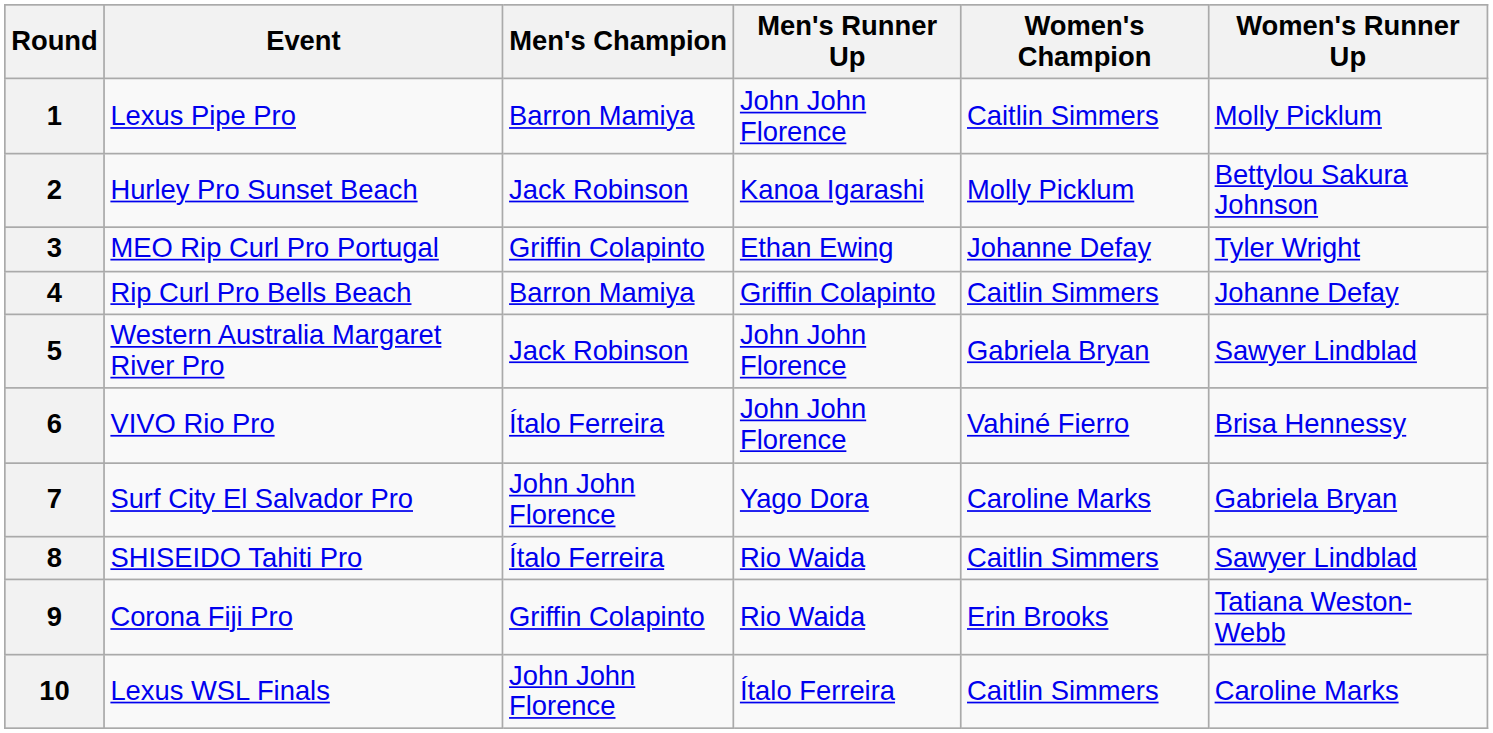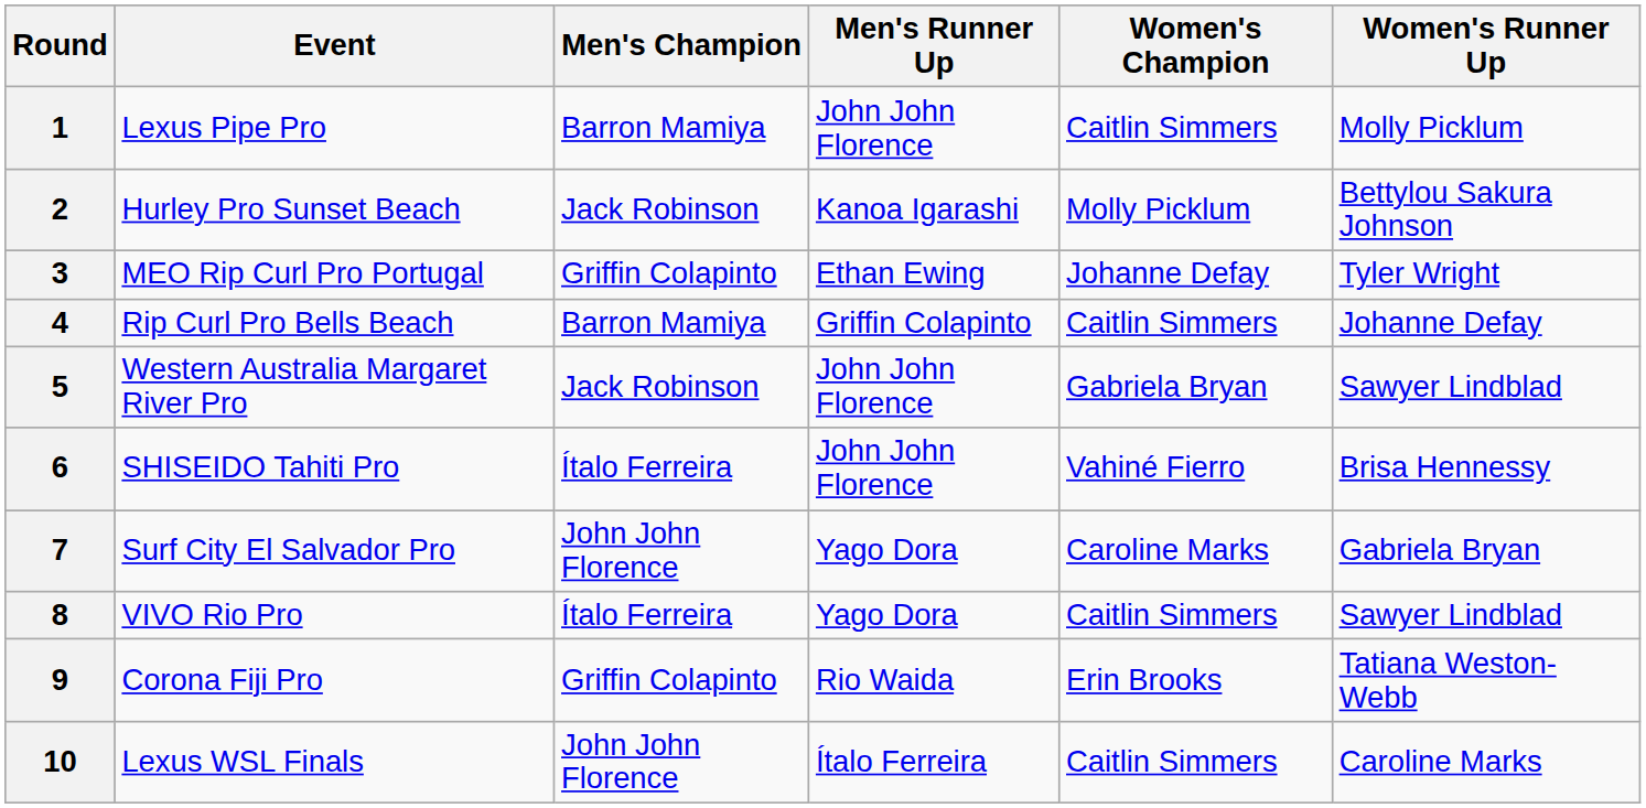 <table class="wikitable">
 <tr>
 <th>Round</th>
 <th>Event</th>
 <th>Men's Champion</th>
 <th>Men's Runner Up</th>
 <th>Women's Champion</th>
 <th>Women's Runner Up</th>
 </tr>
 <tr>
 <th>1</th>
 <td> <a href='#'>Lexus Pipe Pro</a></td>
 <td> <a href='#'>Barron Mamiya</a></td>
 <td> <a href='#'>John John Florence</a></td>
 <td> <a href='#'>Caitlin Simmers</a></td>
 <td> <a href='#'>Molly Picklum</a></td>
 </tr>
 <tr>
 <th>2</th>
 <td> <a href='#'>Hurley Pro Sunset Beach</a></td>
 <td> <a href='#'>Jack Robinson</a></td>
 <td> <a href='#'>Kanoa Igarashi</a></td>
 <td> <a href='#'>Molly Picklum</a></td>
 <td> <a href='#'>Bettylou Sakura Johnson</a></td>
 </tr>
 <tr>
 <th>3</th>
 <td> <a href='#'>MEO Rip Curl Pro Portugal</a></td>
 <td> <a href='#'>Griffin Colapinto</a></td>
 <td> <a href='#'>Ethan Ewing</a></td>
 <td> <a href='#'>Johanne Defay</a></td>
 <td> <a href='#'>Tyler Wright</a></td>
 </tr>
 <tr>
 <th>4</th>
 <td> <a href='#'>Rip Curl Pro Bells Beach</a></td>
 <td> <a href='#'>Barron Mamiya</a></td>
 <td> <a href='#'>Griffin Colapinto</a></td>
 <td> <a href='#'>Caitlin Simmers</a></td>
 <td> <a href='#'>Johanne Defay</a></td>
 </tr>
 <tr>
 <th>5</th>
 <td> <a href='#'>Western Australia Margaret River Pro</a></td>
 <td> <a href='#'>Jack Robinson</a></td>
 <td> <a href='#'>John John Florence</a></td>
 <td> <a href='#'>Gabriela Bryan</a></td>
 <td> <a href='#'>Sawyer Lindblad</a></td>
 </tr>
 <tr>
 <th>6</th>
-<td> <a href='#'>VIVO Rio Pro</a></td>
+<td> <a href='#'>SHISEIDO Tahiti Pro</a></td>
 <td> <a href='#'>Ítalo Ferreira</a></td>
 <td> <a href='#'>John John Florence</a></td>
 <td> <a href='#'>Vahiné Fierro</a></td>
 <td> <a href='#'>Brisa Hennessy</a></td>
 </tr>
 <tr>
 <th>7</th>
 <td> <a href='#'>Surf City El Salvador Pro</a></td>
 <td> <a href='#'>John John Florence</a></td>
 <td> <a href='#'>Yago Dora</a></td>
 <td> <a href='#'>Caroline Marks</a></td>
 <td> <a href='#'>Gabriela Bryan</a></td>
 </tr>
 <tr>
 <th>8</th>
-<td> <a href='#'>SHISEIDO Tahiti Pro</a></td>
+<td> <a href='#'>VIVO Rio Pro</a></td>
 <td> <a href='#'>Ítalo Ferreira</a></td>
-<td> <a href='#'>Rio Waida</a></td>
+<td> <a href='#'>Yago Dora</a></td>
 <td> <a href='#'>Caitlin Simmers</a></td>
 <td> <a href='#'>Sawyer Lindblad</a></td>
 </tr>
 <tr>
 <th>9</th>
 <td> <a href='#'>Corona Fiji Pro</a></td>
 <td> <a href='#'>Griffin Colapinto</a></td>
 <td> <a href='#'>Rio Waida</a></td>
 <td> <a href='#'>Erin Brooks</a></td>
 <td> <a href='#'>Tatiana Weston-Webb</a></td>
 </tr>
 <tr>
 <th>10</th>
 <td> <a href='#'>Lexus WSL Finals</a></td>
 <td> <a href='#'>John John Florence</a></td>
 <td> <a href='#'>Ítalo Ferreira</a></td>
 <td> <a href='#'>Caitlin Simmers</a></td>
 <td> <a href='#'>Caroline Marks</a></td>
 </tr>
 </table>
